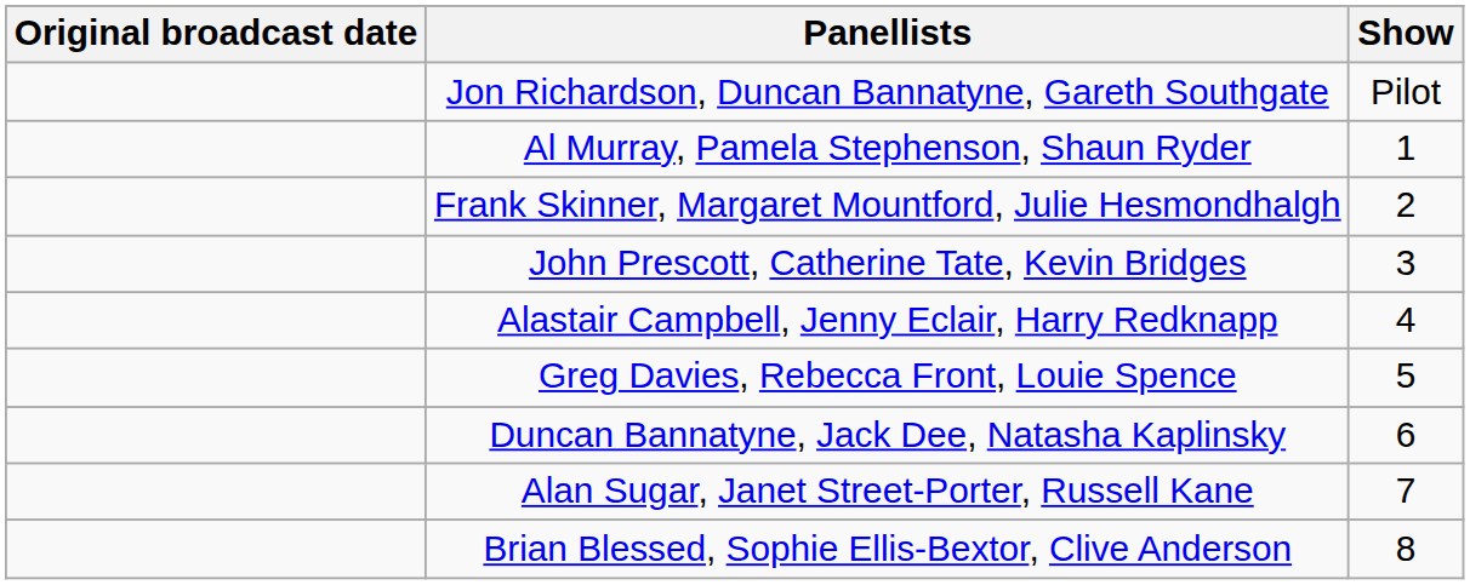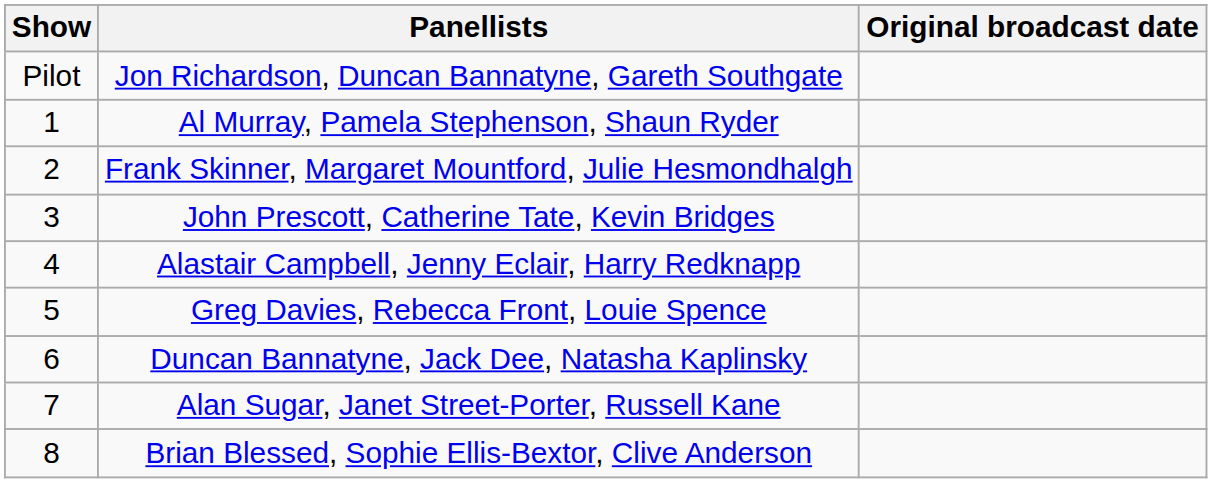 <table class="wikitable" align:centerwidth="600" style="text-align:center;">
 <tr>
+<th>Show</th>
+<th>Panellists</th>
 <th>Original broadcast date</th>
-<th>Panellists</th>
-<th>Show</th>
 </tr>
 <tr>
+<td>Pilot</td>
+<td><a href='#'>Jon Richardson</a>, <a href='#'>Duncan Bannatyne</a>, <a href='#'>Gareth Southgate</a></td>
 <td></td>
-<td><a href='#'>Jon Richardson</a>, <a href='#'>Duncan Bannatyne</a>, <a href='#'>Gareth Southgate</a></td>
-<td>Pilot</td>
 </tr>
 <tr>
+<td>1</td>
+<td><a href='#'>Al Murray</a>, <a href='#'>Pamela Stephenson</a>, <a href='#'>Shaun Ryder</a></td>
 <td></td>
-<td><a href='#'>Al Murray</a>, <a href='#'>Pamela Stephenson</a>, <a href='#'>Shaun Ryder</a></td>
-<td>1</td>
 </tr>
 <tr>
+<td>2</td>
+<td><a href='#'>Frank Skinner</a>, <a href='#'>Margaret Mountford</a>, <a href='#'>Julie Hesmondhalgh</a></td>
 <td></td>
-<td><a href='#'>Frank Skinner</a>, <a href='#'>Margaret Mountford</a>, <a href='#'>Julie Hesmondhalgh</a></td>
-<td>2</td>
 </tr>
 <tr>
+<td>3</td>
+<td><a href='#'>John Prescott</a>, <a href='#'>Catherine Tate</a>, <a href='#'>Kevin Bridges</a></td>
 <td></td>
-<td><a href='#'>John Prescott</a>, <a href='#'>Catherine Tate</a>, <a href='#'>Kevin Bridges</a></td>
-<td>3</td>
 </tr>
 <tr>
+<td>4</td>
+<td><a href='#'>Alastair Campbell</a>, <a href='#'>Jenny Eclair</a>, <a href='#'>Harry Redknapp</a></td>
 <td></td>
-<td><a href='#'>Alastair Campbell</a>, <a href='#'>Jenny Eclair</a>, <a href='#'>Harry Redknapp</a></td>
-<td>4</td>
 </tr>
 <tr>
+<td>5</td>
+<td><a href='#'>Greg Davies</a>, <a href='#'>Rebecca Front</a>, <a href='#'>Louie Spence</a></td>
 <td></td>
-<td><a href='#'>Greg Davies</a>, <a href='#'>Rebecca Front</a>, <a href='#'>Louie Spence</a></td>
-<td>5</td>
 </tr>
 <tr>
+<td>6</td>
+<td><a href='#'>Duncan Bannatyne</a>, <a href='#'>Jack Dee</a>, <a href='#'>Natasha Kaplinsky</a></td>
 <td></td>
-<td><a href='#'>Duncan Bannatyne</a>, <a href='#'>Jack Dee</a>, <a href='#'>Natasha Kaplinsky</a></td>
-<td>6</td>
 </tr>
 <tr>
+<td>7</td>
+<td><a href='#'>Alan Sugar</a>, <a href='#'>Janet Street-Porter</a>, <a href='#'>Russell Kane</a></td>
 <td></td>
-<td><a href='#'>Alan Sugar</a>, <a href='#'>Janet Street-Porter</a>, <a href='#'>Russell Kane</a></td>
-<td>7</td>
 </tr>
 <tr>
+<td>8</td>
+<td><a href='#'>Brian Blessed</a>, <a href='#'>Sophie Ellis-Bextor</a>, <a href='#'>Clive Anderson</a></td>
 <td></td>
-<td><a href='#'>Brian Blessed</a>, <a href='#'>Sophie Ellis-Bextor</a>, <a href='#'>Clive Anderson</a></td>
-<td>8</td>
 </tr>
 </table>
